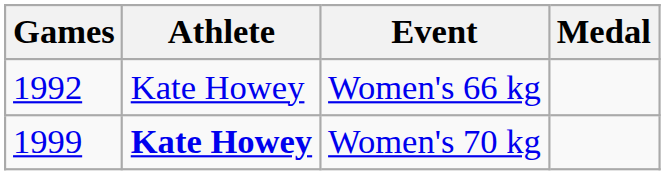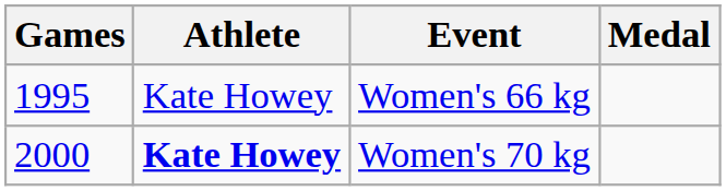 <table class="wikitable collapsible">
 <tr>
 <th>Games</th>
 <th>Athlete</th>
 <th>Event</th>
 <th>Medal</th>
 </tr>
 <tr>
-<td><a href='#'>1992</a></td>
+<td><a href='#'>1995</a></td>
 <td><a href='#'>Kate Howey</a></td>
 <td><a href='#'>Women's 66 kg</a></td>
 <td></td>
 </tr>
 <tr>
-<td><a href='#'>1999</a></td>
+<td><a href='#'>2000</a></td>
 <td><strong><a href='#'>Kate Howey</a></strong></td>
 <td><a href='#'>Women's 70 kg</a></td>
 <td></td>
 </tr>
 </table>
